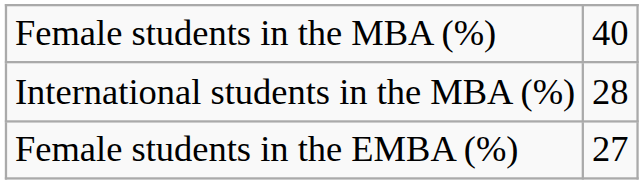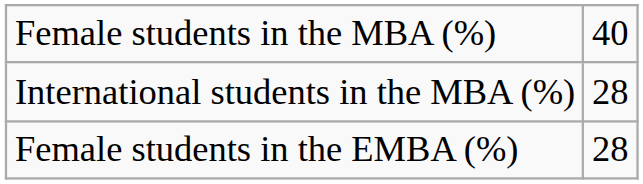 <table class="wikitable" style="margin: 1em auto 1em auto;">
 <tr>
 <td>Female students in the MBA (%)</td>
 <td>40</td>
 </tr>
 <tr>
 <td>International students in the MBA (%)</td>
 <td>28</td>
 </tr>
 <tr>
 <td>Female students in the EMBA (%)</td>
-<td>27</td>
+<td>28</td>
 </tr>
 </table>
